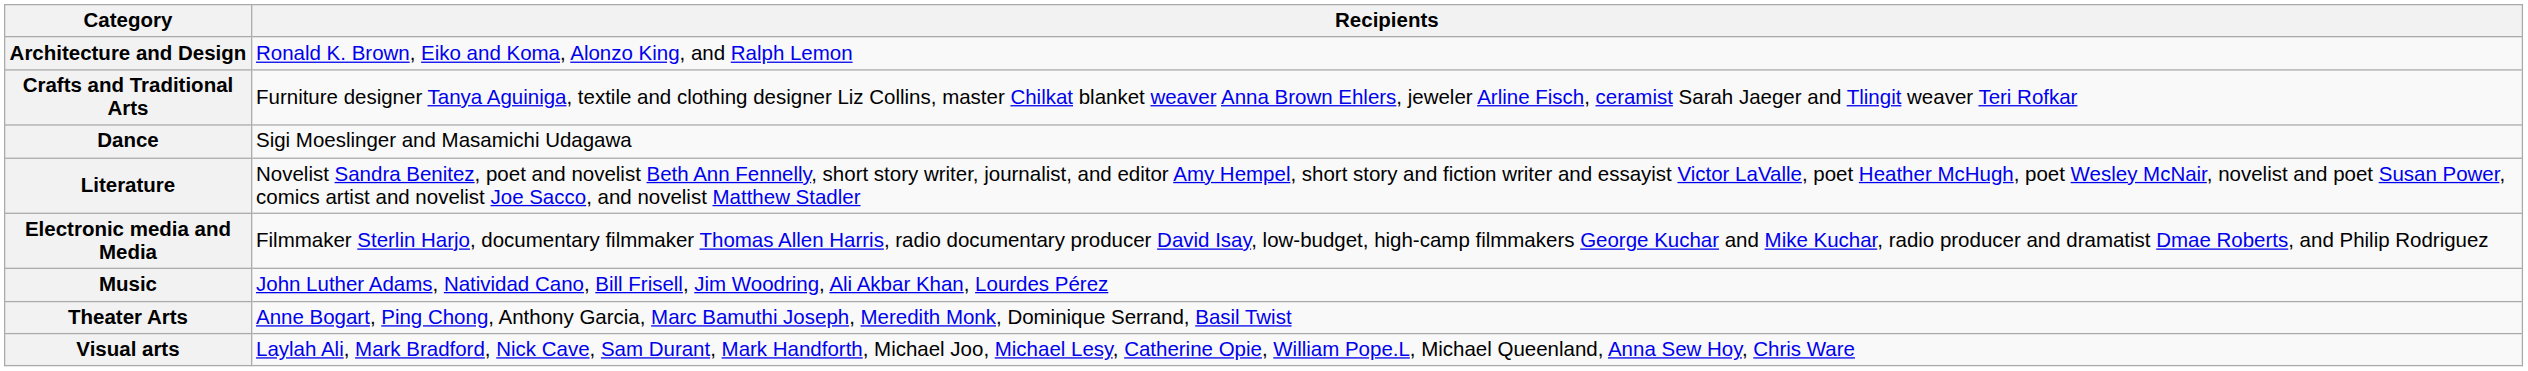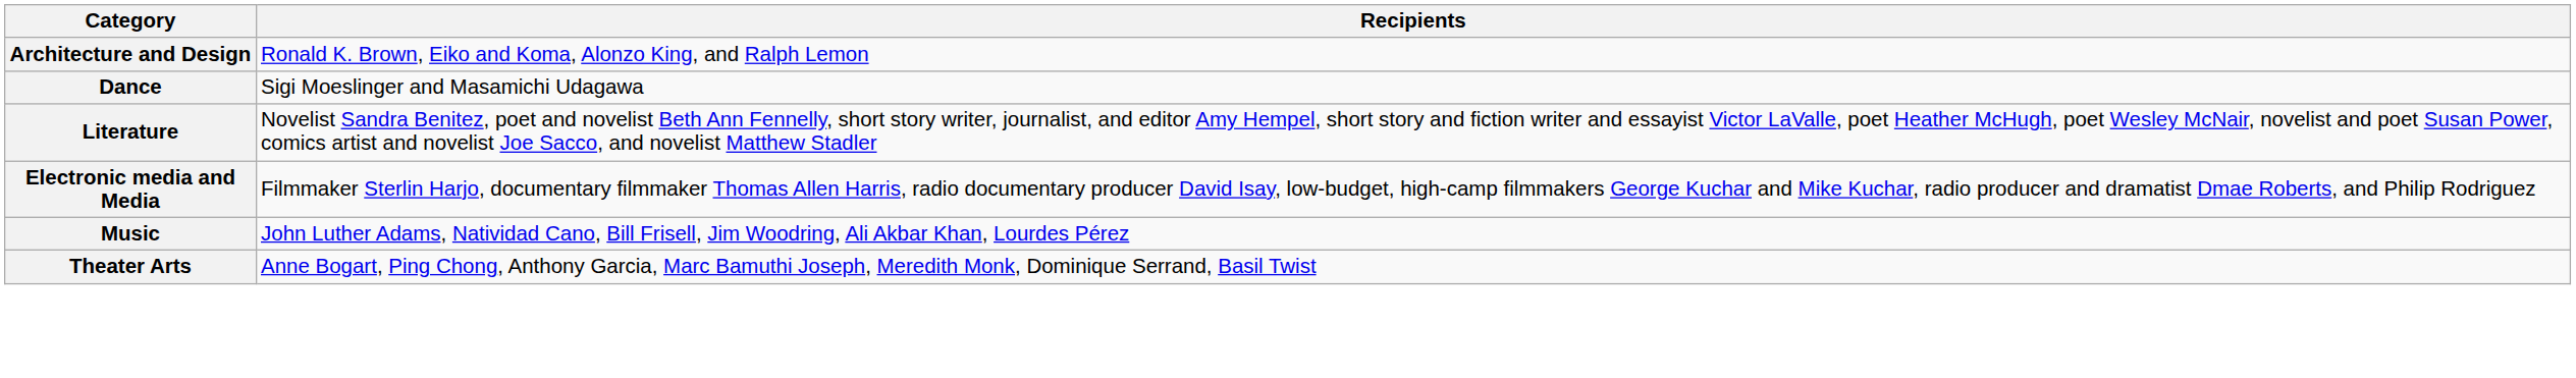 <table class=wikitable>
 <tr>
 <th>Category</th>
 <th>Recipients</th>
 </tr>
 <tr>
 <th>Architecture and Design</th>
 <td><a href='#'>Ronald K. Brown</a>, <a href='#'>Eiko and Koma</a>, <a href='#'>Alonzo King</a>, and <a href='#'>Ralph Lemon</a></td>
-</tr>
-<tr>
-<th>Crafts and Traditional Arts</th>
-<td>Furniture designer <a href='#'>Tanya Aguiniga</a>, textile and clothing designer Liz Collins, master <a href='#'>Chilkat</a> blanket <a href='#'>weaver</a> <a href='#'>Anna Brown Ehlers</a>, jeweler <a href='#'>Arline Fisch</a>, <a href='#'>ceramist</a> Sarah Jaeger and <a href='#'>Tlingit</a> weaver <a href='#'>Teri Rofkar</a></td>
 </tr>
 <tr>
 <th>Dance</th>
 <td>Sigi Moeslinger and Masamichi Udagawa</td>
 </tr>
 <tr>
 <th>Literature</th>
 <td>Novelist <a href='#'>Sandra Benitez</a>, poet and novelist <a href='#'>Beth Ann Fennelly</a>, short story writer, journalist, and editor <a href='#'>Amy Hempel</a>, short story and fiction writer and essayist <a href='#'>Victor LaValle</a>, poet <a href='#'>Heather McHugh</a>, poet <a href='#'>Wesley McNair</a>, novelist and poet <a href='#'>Susan Power</a>, comics artist and novelist <a href='#'>Joe Sacco</a>, and novelist <a href='#'>Matthew Stadler</a></td>
 </tr>
 <tr>
 <th>Electronic media and Media</th>
 <td>Filmmaker <a href='#'>Sterlin Harjo</a>, documentary filmmaker <a href='#'>Thomas Allen Harris</a>, radio documentary producer <a href='#'>David Isay</a>, low-budget, high-camp filmmakers <a href='#'>George Kuchar</a> and <a href='#'>Mike Kuchar</a>, radio producer and dramatist <a href='#'>Dmae Roberts</a>, and Philip Rodriguez</td>
 </tr>
 <tr>
 <th>Music</th>
 <td><a href='#'>John Luther Adams</a>, <a href='#'>Natividad Cano</a>, <a href='#'>Bill Frisell</a>, <a href='#'>Jim Woodring</a>, <a href='#'>Ali Akbar Khan</a>, <a href='#'>Lourdes Pérez</a></td>
 </tr>
 <tr>
 <th>Theater Arts</th>
 <td><a href='#'>Anne Bogart</a>, <a href='#'>Ping Chong</a>, Anthony Garcia, <a href='#'>Marc Bamuthi Joseph</a>, <a href='#'>Meredith Monk</a>, Dominique Serrand, <a href='#'>Basil Twist</a></td>
 </tr>
-<tr>
-<th>Visual arts</th>
-<td><a href='#'>Laylah Ali</a>, <a href='#'>Mark Bradford</a>, <a href='#'>Nick Cave</a>, <a href='#'>Sam Durant</a>, <a href='#'>Mark Handforth</a>, Michael Joo, <a href='#'>Michael Lesy</a>, <a href='#'>Catherine Opie</a>, <a href='#'>William Pope.L</a>, Michael Queenland, <a href='#'>Anna Sew Hoy</a>, <a href='#'>Chris Ware</a></td>
-</tr>
 </table>
